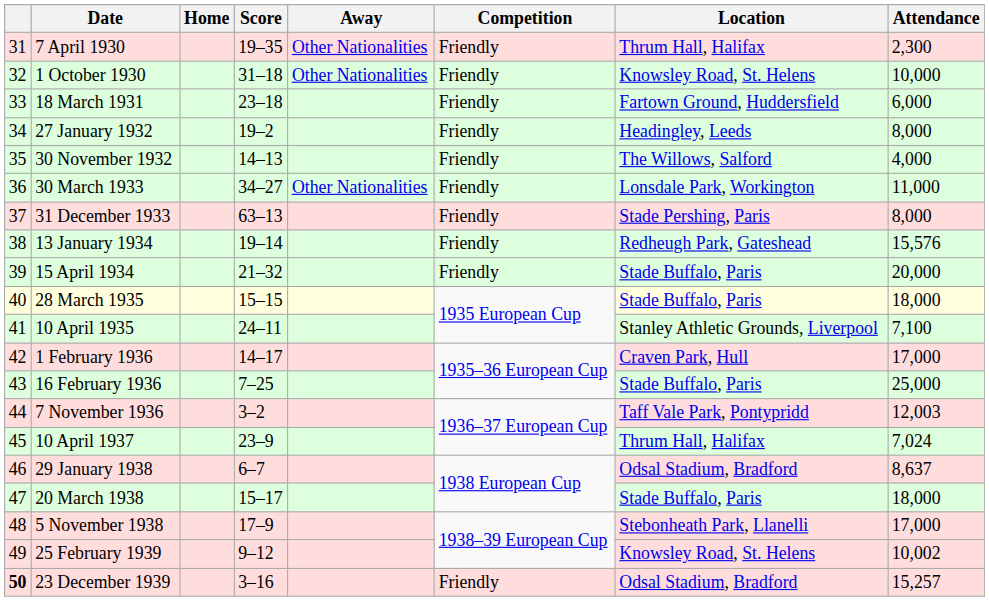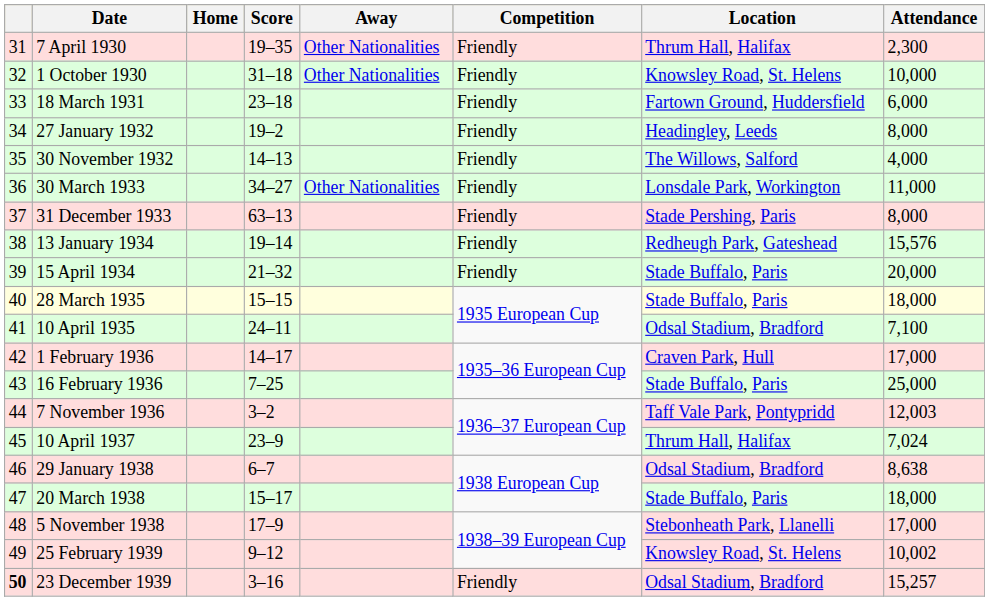 <table class="wikitable" width=100%>
 <tr bgcolor=#bdb76b>
 <th></th>
 <th>Date</th>
 <th>Home</th>
 <th>Score</th>
 <th>Away</th>
 <th>Competition</th>
 <th>Location</th>
 <th>Attendance</th>
 </tr>
 <tr bgcolor=#FFDDDD>
 <td>31</td>
 <td>7 April 1930</td>
 <td><strong></strong></td>
 <td>19–35</td>
 <td><a href='#'>Other Nationalities</a></td>
 <td>Friendly</td>
 <td> <a href='#'>Thrum Hall</a>, <a href='#'>Halifax</a></td>
 <td>2,300</td>
 </tr>
 <tr bgcolor=#DDFFDD>
 <td>32</td>
 <td>1 October 1930</td>
 <td><strong></strong></td>
 <td>31–18</td>
 <td><a href='#'>Other Nationalities</a></td>
 <td>Friendly</td>
 <td> <a href='#'>Knowsley Road</a>, <a href='#'>St. Helens</a></td>
 <td>10,000</td>
 </tr>
 <tr bgcolor=#DDFFDD>
 <td>33</td>
 <td>18 March 1931</td>
 <td><strong></strong></td>
 <td>23–18</td>
 <td></td>
 <td>Friendly</td>
 <td> <a href='#'>Fartown Ground</a>, <a href='#'>Huddersfield</a></td>
 <td>6,000</td>
 </tr>
 <tr bgcolor=#DDFFDD>
 <td>34</td>
 <td>27 January 1932</td>
 <td><strong></strong></td>
 <td>19–2</td>
 <td></td>
 <td>Friendly</td>
 <td> <a href='#'>Headingley</a>, <a href='#'>Leeds</a></td>
 <td>8,000</td>
 </tr>
 <tr bgcolor=#DDFFDD>
 <td>35</td>
 <td>30 November 1932</td>
 <td><strong></strong></td>
 <td>14–13</td>
 <td></td>
 <td>Friendly</td>
 <td> <a href='#'>The Willows</a>, <a href='#'>Salford</a></td>
 <td>4,000</td>
 </tr>
 <tr bgcolor=#DDFFDD>
 <td>36</td>
 <td>30 March 1933</td>
 <td><strong></strong></td>
 <td>34–27</td>
 <td><a href='#'>Other Nationalities</a></td>
 <td>Friendly</td>
 <td> <a href='#'>Lonsdale Park</a>, <a href='#'>Workington</a></td>
 <td>11,000</td>
 </tr>
 <tr bgcolor=#FFDDDD>
 <td>37</td>
 <td>31 December 1933</td>
 <td></td>
 <td>63–13</td>
 <td><strong></strong></td>
 <td>Friendly</td>
 <td> <a href='#'>Stade Pershing</a>, <a href='#'>Paris</a></td>
 <td>8,000</td>
 </tr>
 <tr bgcolor=#DDFFDD>
 <td>38</td>
 <td>13 January 1934</td>
 <td><strong></strong></td>
 <td>19–14</td>
 <td></td>
 <td>Friendly</td>
 <td> <a href='#'>Redheugh Park</a>, <a href='#'>Gateshead</a></td>
 <td>15,576</td>
 </tr>
 <tr bgcolor=#DDFFDD>
 <td>39</td>
 <td>15 April 1934</td>
 <td></td>
 <td>21–32</td>
 <td><strong></strong></td>
 <td>Friendly</td>
 <td> <a href='#'>Stade Buffalo</a>, <a href='#'>Paris</a></td>
 <td>20,000</td>
 </tr>
 <tr>
 <td bgcolor=#FFFFDD>40</td>
 <td bgcolor=#FFFFDD>28 March 1935</td>
 <td bgcolor=#FFFFDD></td>
 <td bgcolor=#FFFFDD>15–15</td>
 <td bgcolor=#FFFFDD><strong></strong></td>
 <td rowspan=2><a href='#'>1935 European Cup</a></td>
 <td bgcolor=#FFFFDD> <a href='#'>Stade Buffalo</a>, <a href='#'>Paris</a></td>
 <td bgcolor=#FFFFDD>18,000</td>
 </tr>
 <tr bgcolor=#DDFFDD>
 <td>41</td>
 <td>10 April 1935</td>
 <td><strong></strong></td>
 <td>24–11</td>
 <td></td>
-<td> Stanley Athletic Grounds, <a href='#'>Liverpool</a></td>
+<td> <a href='#'>Odsal Stadium</a>, <a href='#'>Bradford</a></td>
 <td>7,100</td>
 </tr>
 <tr>
 <td bgcolor=#FFDDDD>42</td>
 <td bgcolor=#FFDDDD>1 February 1936</td>
 <td bgcolor=#FFDDDD><strong></strong></td>
 <td bgcolor=#FFDDDD>14–17</td>
 <td bgcolor=#FFDDDD></td>
 <td rowspan=2><a href='#'>1935–36 European Cup</a></td>
 <td bgcolor=#FFDDDD> <a href='#'>Craven Park</a>, <a href='#'>Hull</a></td>
 <td bgcolor=#FFDDDD>17,000</td>
 </tr>
 <tr bgcolor=#DDFFDD>
 <td>43</td>
 <td>16 February 1936</td>
 <td></td>
 <td>7–25</td>
 <td><strong></strong></td>
 <td> <a href='#'>Stade Buffalo</a>, <a href='#'>Paris</a></td>
 <td>25,000</td>
 </tr>
 <tr>
 <td bgcolor=#FFDDDD>44</td>
 <td bgcolor=#FFDDDD>7 November 1936</td>
 <td bgcolor=#FFDDDD></td>
 <td bgcolor=#FFDDDD>3–2</td>
 <td bgcolor=#FFDDDD><strong></strong></td>
 <td rowspan=2><a href='#'>1936–37 European Cup</a></td>
 <td bgcolor=#FFDDDD> <a href='#'>Taff Vale Park</a>, <a href='#'>Pontypridd</a></td>
 <td bgcolor=#FFDDDD>12,003</td>
 </tr>
 <tr bgcolor=#DDFFDD>
 <td>45</td>
 <td>10 April 1937</td>
 <td><strong></strong></td>
 <td>23–9</td>
 <td></td>
 <td> <a href='#'>Thrum Hall</a>, <a href='#'>Halifax</a></td>
 <td>7,024</td>
 </tr>
 <tr>
 <td bgcolor=#FFDDDD>46</td>
 <td bgcolor=#FFDDDD>29 January 1938</td>
 <td bgcolor=#FFDDDD><strong></strong></td>
 <td bgcolor=#FFDDDD>6–7</td>
 <td bgcolor=#FFDDDD></td>
 <td rowspan=2><a href='#'>1938 European Cup</a></td>
 <td bgcolor=#FFDDDD> <a href='#'>Odsal Stadium</a>, <a href='#'>Bradford</a></td>
-<td bgcolor=#FFDDDD>8,637</td>
+<td bgcolor=#FFDDDD>8,638</td>
 </tr>
 <tr bgcolor=#DDFFDD>
 <td>47</td>
 <td>20 March 1938</td>
 <td></td>
 <td>15–17</td>
 <td><strong></strong></td>
 <td> <a href='#'>Stade Buffalo</a>, <a href='#'>Paris</a></td>
 <td>18,000</td>
 </tr>
 <tr>
 <td bgcolor=#FFDDDD>48</td>
 <td bgcolor=#FFDDDD>5 November 1938</td>
 <td bgcolor=#FFDDDD></td>
 <td bgcolor=#FFDDDD>17–9</td>
 <td bgcolor=#FFDDDD><strong></strong></td>
 <td rowspan=2><a href='#'>1938–39 European Cup</a></td>
 <td bgcolor=#FFDDDD> <a href='#'>Stebonheath Park</a>, <a href='#'>Llanelli</a></td>
 <td bgcolor=#FFDDDD>17,000</td>
 </tr>
 <tr bgcolor=#FFDDDD>
 <td>49</td>
 <td>25 February 1939</td>
 <td><strong></strong></td>
 <td>9–12</td>
 <td></td>
 <td> <a href='#'>Knowsley Road</a>, <a href='#'>St. Helens</a></td>
 <td>10,002</td>
 </tr>
 <tr bgcolor=#FFDDDD>
 <td><strong>50</strong></td>
 <td>23 December 1939</td>
 <td><strong></strong></td>
 <td>3–16</td>
 <td></td>
 <td>Friendly</td>
 <td> <a href='#'>Odsal Stadium</a>, <a href='#'>Bradford</a></td>
 <td>15,257</td>
 </tr>
 </table>
